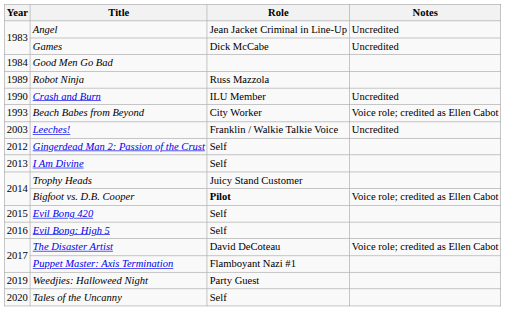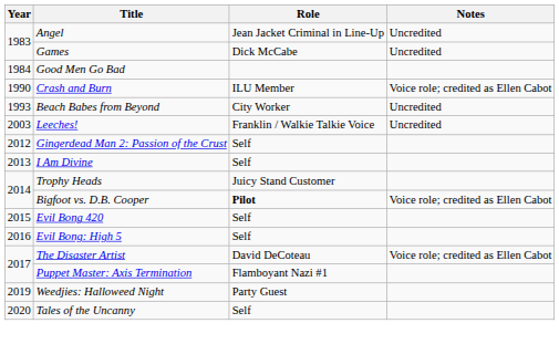 <table class="wikitable">
 <tr>
 <th>Year</th>
 <th>Title</th>
 <th>Role</th>
 <th>Notes</th>
 </tr>
 <tr>
 <td rowspan="2">1983</td>
 <td><em>Angel</em></td>
 <td>Jean Jacket Criminal in Line-Up</td>
 <td>Uncredited</td>
 </tr>
 <tr>
 <td><em>Games</em></td>
 <td>Dick McCabe</td>
 <td>Uncredited</td>
 </tr>
 <tr>
 <td>1984</td>
 <td><em>Good Men Go Bad</em></td>
 <td></td>
 <td></td>
 </tr>
 <tr>
-<td>1989</td>
-<td><em>Robot Ninja</em></td>
-<td>Russ Mazzola</td>
-<td></td>
-</tr>
-<tr>
 <td>1990</td>
 <td><em><a href='#'>Crash and Burn</a></em></td>
 <td>ILU Member</td>
-<td>Uncredited</td>
+<td>Voice role; credited as Ellen Cabot</td>
 </tr>
 <tr>
 <td>1993</td>
 <td><em>Beach Babes from Beyond</em></td>
 <td>City Worker</td>
-<td>Voice role; credited as Ellen Cabot</td>
+<td>Uncredited</td>
 </tr>
 <tr>
 <td>2003</td>
 <td><em><a href='#'>Leeches!</a></em></td>
 <td>Franklin / Walkie Talkie Voice</td>
 <td>Uncredited</td>
 </tr>
 <tr>
 <td>2012</td>
 <td><em><a href='#'>Gingerdead Man 2: Passion of the Crust</a></em></td>
 <td>Self</td>
 <td></td>
 </tr>
 <tr>
 <td>2013</td>
 <td><em><a href='#'>I Am Divine</a></em></td>
 <td>Self</td>
 <td></td>
 </tr>
 <tr>
 <td rowspan="2">2014</td>
 <td><em>Trophy Heads</em></td>
 <td>Juicy Stand Customer</td>
 <td></td>
 </tr>
 <tr>
 <td><em>Bigfoot vs. D.B. Cooper</em></td>
 <td><strong>Pilot</strong></td>
 <td>Voice role; credited as Ellen Cabot</td>
 </tr>
 <tr>
 <td>2015</td>
 <td><em><a href='#'>Evil Bong 420</a></em></td>
 <td>Self</td>
 <td></td>
 </tr>
 <tr>
 <td>2016</td>
 <td><em><a href='#'>Evil Bong: High 5</a></em></td>
 <td>Self</td>
 <td></td>
 </tr>
 <tr>
 <td rowspan="2">2017</td>
 <td><em><a href='#'>The Disaster Artist</a></em></td>
 <td>David DeCoteau</td>
 <td>Voice role; credited as Ellen Cabot</td>
 </tr>
 <tr>
 <td><em><a href='#'>Puppet Master: Axis Termination</a></em></td>
 <td>Flamboyant Nazi #1</td>
 <td></td>
 </tr>
 <tr>
 <td>2019</td>
 <td><em>Weedjies: Halloweed Night</em></td>
 <td>Party Guest</td>
 <td></td>
 </tr>
 <tr>
 <td>2020</td>
 <td><em>Tales of the Uncanny</em></td>
 <td>Self</td>
 <td></td>
 </tr>
 </table>
